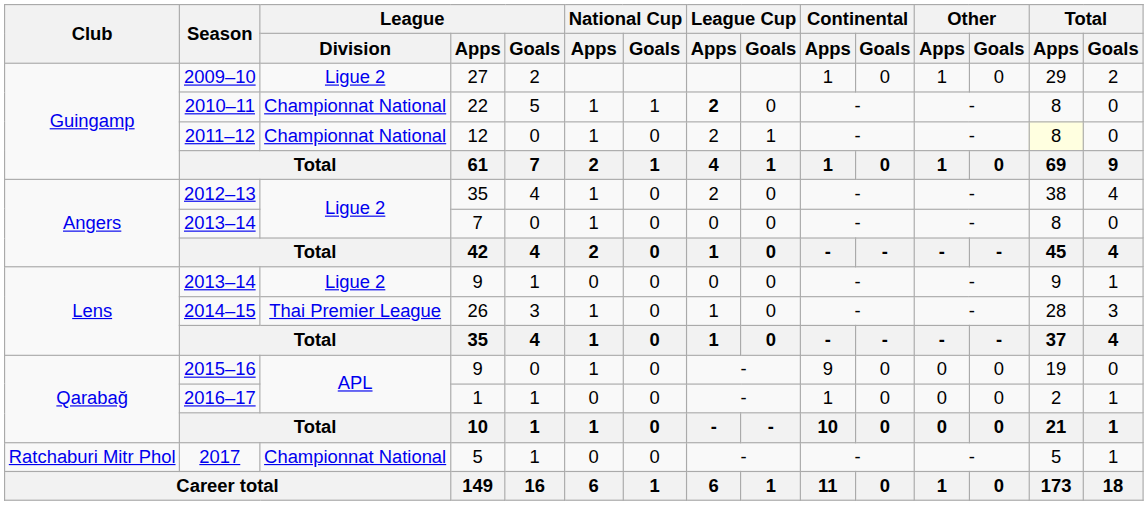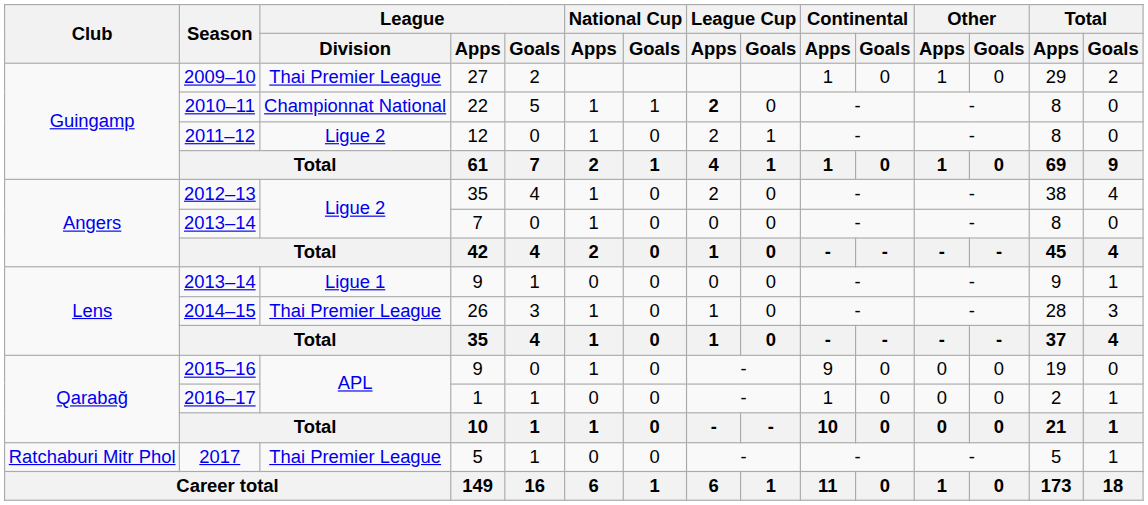 <table class="wikitable" style="text-align: center">
 <tr>
 <th rowspan="2">Club</th>
 <th rowspan="2">Season</th>
 <th colspan="3">League</th>
 <th colspan="2">National Cup</th>
 <th colspan="2">League Cup</th>
 <th colspan="2">Continental</th>
 <th colspan="2">Other</th>
 <th colspan="2">Total</th>
 </tr>
 <tr>
 <th>Division</th>
 <th>Apps</th>
 <th>Goals</th>
 <th>Apps</th>
 <th>Goals</th>
 <th>Apps</th>
 <th>Goals</th>
 <th>Apps</th>
 <th>Goals</th>
 <th>Apps</th>
 <th>Goals</th>
 <th>Apps</th>
 <th>Goals</th>
 </tr>
 <tr>
 <td rowspan="4"><a href='#'>Guingamp</a></td>
 <td><a href='#'>2009–10</a></td>
-<td><a href='#'>Ligue 2</a></td>
+<td><a href='#'>Thai Premier League</a></td>
 <td>27</td>
 <td>2</td>
 <td></td>
 <td></td>
 <td></td>
 <td></td>
 <td>1</td>
 <td>0</td>
 <td>1</td>
 <td>0</td>
 <td>29</td>
 <td>2</td>
 </tr>
 <tr>
 <td><a href='#'>2010–11</a></td>
 <td><a href='#'>Championnat National</a></td>
 <td>22</td>
 <td>5</td>
 <td>1</td>
 <td>1</td>
 <td><strong>2</strong></td>
 <td>0</td>
 <td colspan="2">-</td>
 <td colspan="2">-</td>
 <td>8</td>
 <td>0</td>
 </tr>
 <tr>
 <td><a href='#'>2011–12</a></td>
-<td><a href='#'>Championnat National</a></td>
+<td><a href='#'>Ligue 2</a></td>
 <td>12</td>
 <td>0</td>
 <td>1</td>
 <td>0</td>
 <td>2</td>
 <td>1</td>
 <td colspan="2">-</td>
 <td colspan="2">-</td>
-<td style="background: lightyellow;">8</td>
+<td>8</td>
 <td>0</td>
 </tr>
 <tr>
 <th colspan="2">Total</th>
 <th>61</th>
 <th>7</th>
 <th>2</th>
 <th>1</th>
 <th>4</th>
 <th>1</th>
 <th>1</th>
 <th>0</th>
 <th>1</th>
 <th>0</th>
 <th>69</th>
 <th>9</th>
 </tr>
 <tr>
 <td rowspan="3"><a href='#'>Angers</a></td>
 <td><a href='#'>2012–13</a></td>
 <td rowspan="2"><a href='#'>Ligue 2</a></td>
 <td>35</td>
 <td>4</td>
 <td>1</td>
 <td>0</td>
 <td>2</td>
 <td>0</td>
 <td colspan="2">-</td>
 <td colspan="2">-</td>
 <td>38</td>
 <td>4</td>
 </tr>
 <tr>
 <td><a href='#'>2013–14</a></td>
 <td>7</td>
 <td>0</td>
 <td>1</td>
 <td>0</td>
 <td>0</td>
 <td>0</td>
 <td colspan="2">-</td>
 <td colspan="2">-</td>
 <td>8</td>
 <td>0</td>
 </tr>
 <tr>
 <th colspan="2">Total</th>
 <th>42</th>
 <th>4</th>
 <th>2</th>
 <th>0</th>
 <th>1</th>
 <th>0</th>
 <th>-</th>
 <th>-</th>
 <th>-</th>
 <th>-</th>
 <th>45</th>
 <th>4</th>
 </tr>
 <tr>
 <td rowspan="3"><a href='#'>Lens</a></td>
 <td><a href='#'>2013–14</a></td>
-<td><a href='#'>Ligue 2</a></td>
+<td><a href='#'>Ligue 1</a></td>
 <td>9</td>
 <td>1</td>
 <td>0</td>
 <td>0</td>
 <td>0</td>
 <td>0</td>
 <td colspan="2">-</td>
 <td colspan="2">-</td>
 <td>9</td>
 <td>1</td>
 </tr>
 <tr>
 <td><a href='#'>2014–15</a></td>
 <td><a href='#'>Thai Premier League</a></td>
 <td>26</td>
 <td>3</td>
 <td>1</td>
 <td>0</td>
 <td>1</td>
 <td>0</td>
 <td colspan="2">-</td>
 <td colspan="2">-</td>
 <td>28</td>
 <td>3</td>
 </tr>
 <tr>
 <th colspan="2">Total</th>
 <th>35</th>
 <th>4</th>
 <th>1</th>
 <th>0</th>
 <th>1</th>
 <th>0</th>
 <th>-</th>
 <th>-</th>
 <th>-</th>
 <th>-</th>
 <th>37</th>
 <th>4</th>
 </tr>
 <tr>
 <td rowspan="3"><a href='#'>Qarabağ</a></td>
 <td><a href='#'>2015–16</a></td>
 <td rowspan="2"><a href='#'>APL</a></td>
 <td>9</td>
 <td>0</td>
 <td>1</td>
 <td>0</td>
 <td colspan="2">-</td>
 <td>9</td>
 <td>0</td>
 <td>0</td>
 <td>0</td>
 <td>19</td>
 <td>0</td>
 </tr>
 <tr>
 <td><a href='#'>2016–17</a></td>
 <td>1</td>
 <td>1</td>
 <td>0</td>
 <td>0</td>
 <td colspan="2">-</td>
 <td>1</td>
 <td>0</td>
 <td>0</td>
 <td>0</td>
 <td>2</td>
 <td>1</td>
 </tr>
 <tr>
 <th colspan="2">Total</th>
 <th>10</th>
 <th>1</th>
 <th>1</th>
 <th>0</th>
 <th>-</th>
 <th>-</th>
 <th>10</th>
 <th>0</th>
 <th>0</th>
 <th>0</th>
 <th>21</th>
 <th>1</th>
 </tr>
 <tr>
 <td><a href='#'>Ratchaburi Mitr Phol</a></td>
 <td><a href='#'>2017</a></td>
-<td><a href='#'>Championnat National</a></td>
+<td><a href='#'>Thai Premier League</a></td>
 <td>5</td>
 <td>1</td>
 <td>0</td>
 <td>0</td>
 <td colspan="2">-</td>
 <td colspan="2">-</td>
 <td colspan="2">-</td>
 <td>5</td>
 <td>1</td>
 </tr>
 <tr>
 <th colspan="3">Career total</th>
 <th>149</th>
 <th>16</th>
 <th>6</th>
 <th>1</th>
 <th>6</th>
 <th>1</th>
 <th>11</th>
 <th>0</th>
 <th>1</th>
 <th>0</th>
 <th>173</th>
 <th>18</th>
 </tr>
 </table>
